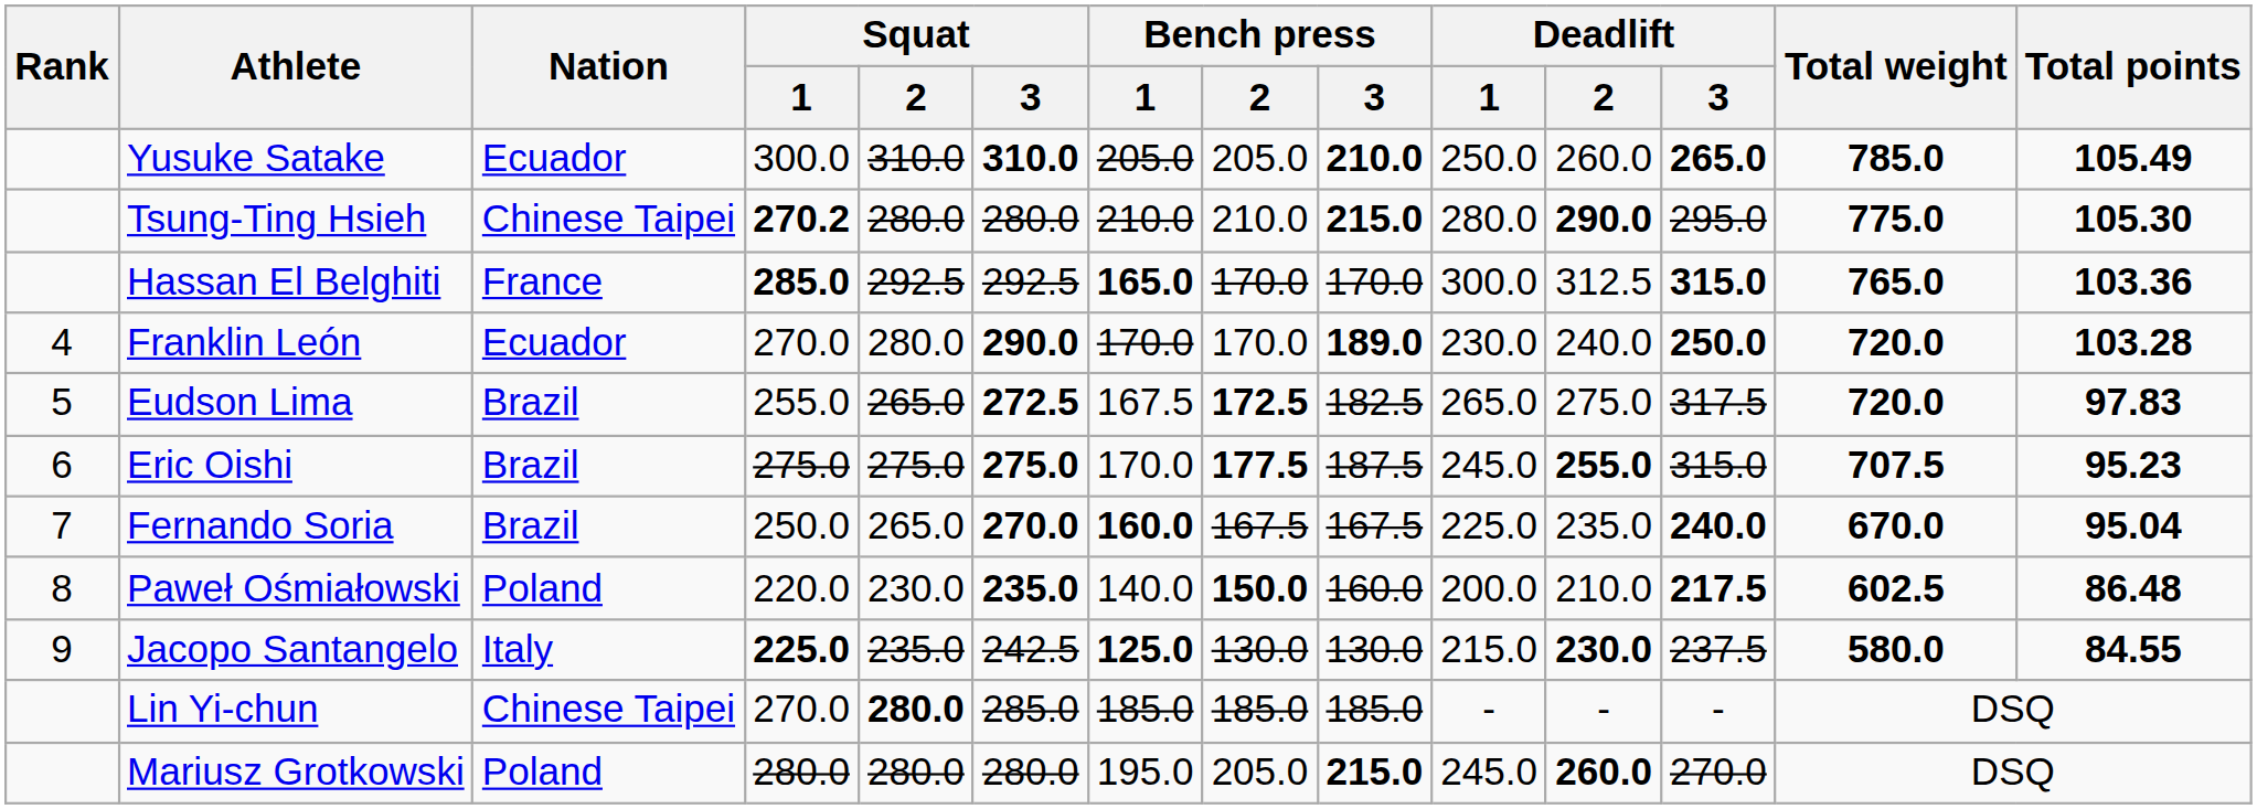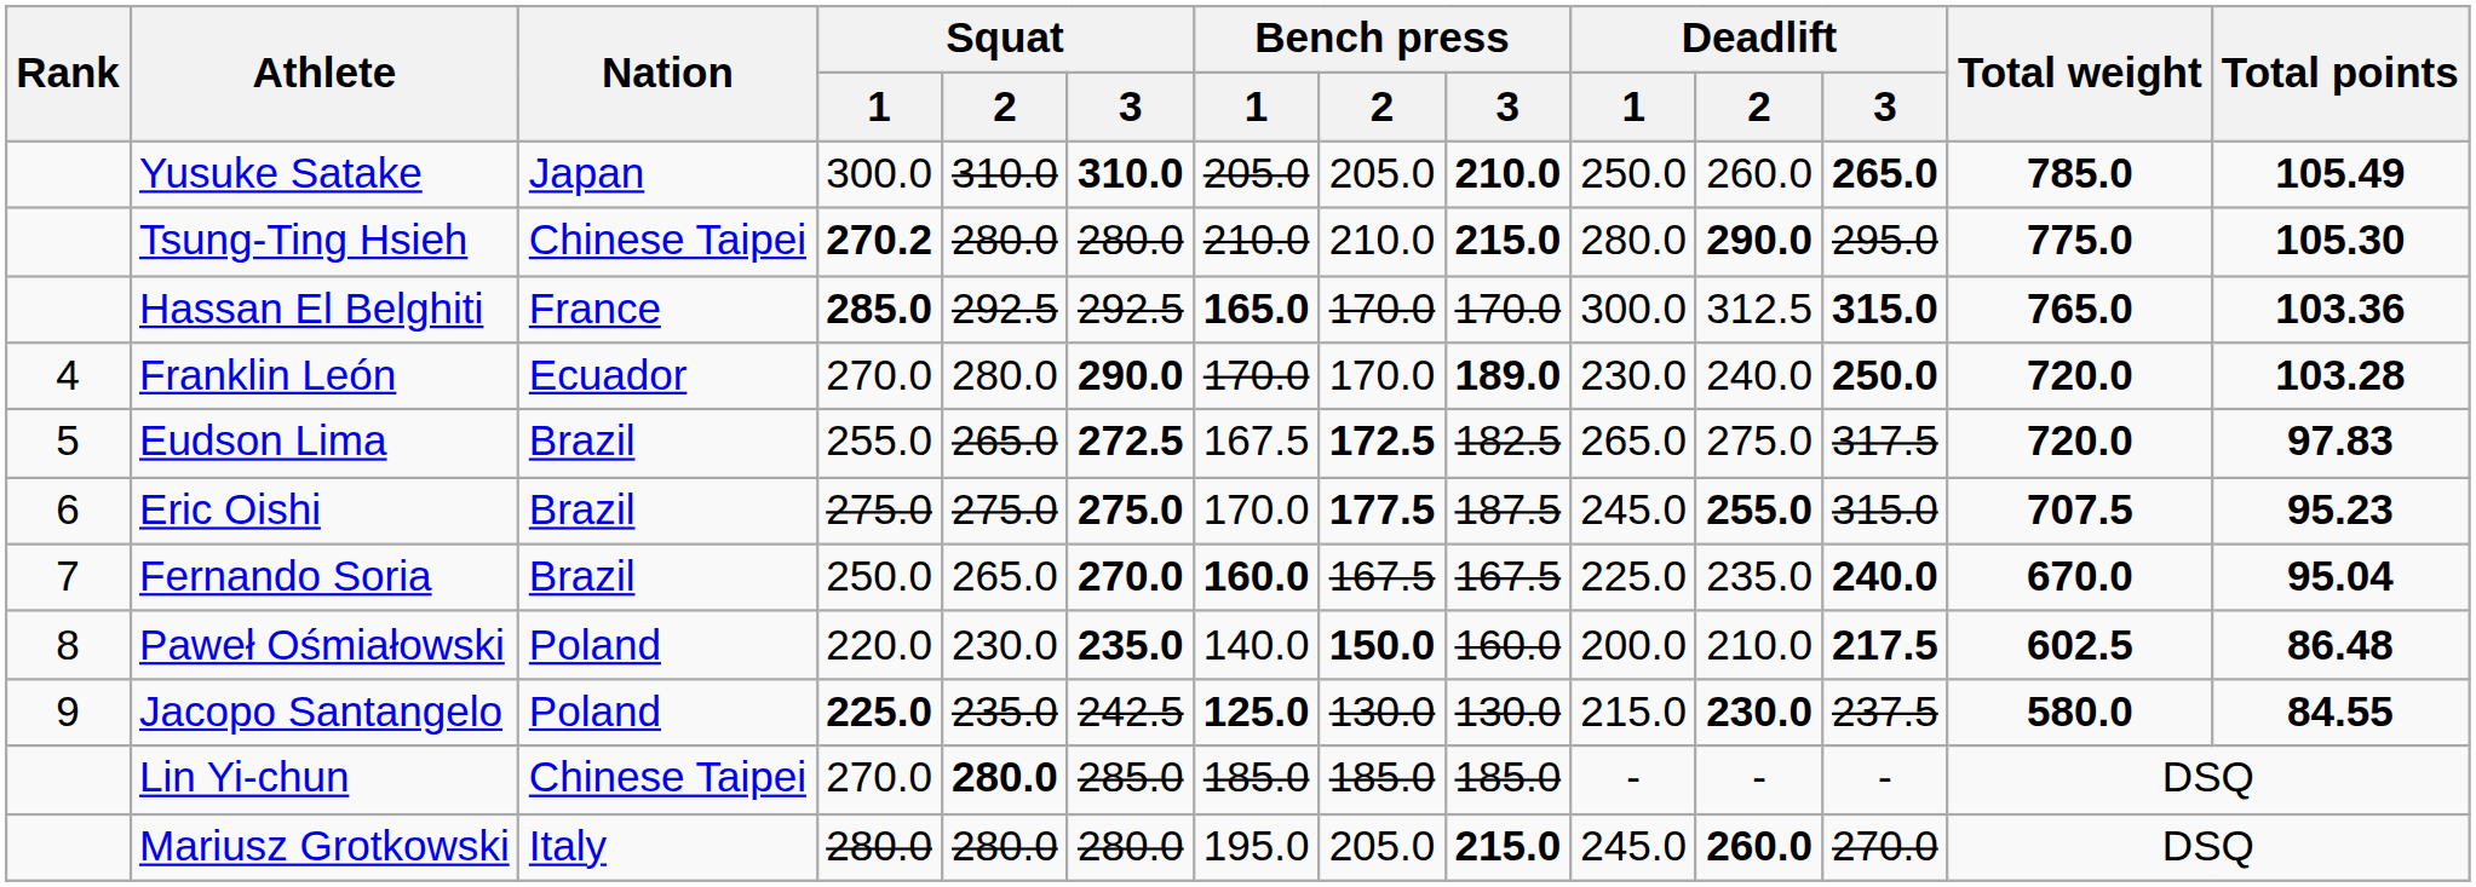 <table class="wikitable sortable" style="text-align:center">
 <tr>
 <th rowspan=2>Rank</th>
 <th rowspan=2>Athlete</th>
 <th rowspan=2>Nation</th>
 <th colspan=3>Squat</th>
 <th colspan=3>Bench press</th>
 <th colspan=3>Deadlift</th>
 <th rowspan=2>Total weight</th>
 <th rowspan=2>Total points</th>
 </tr>
 <tr>
 <th>1</th>
 <th>2</th>
 <th>3</th>
 <th>1</th>
 <th>2</th>
 <th>3</th>
 <th>1</th>
 <th>2</th>
 <th>3</th>
 </tr>
 <tr>
 <td></td>
 <td align=left><a href='#'>Yusuke Satake</a></td>
-<td align=left> <a href='#'>Ecuador</a></td>
+<td align=left> <a href='#'>Japan</a></td>
 <td>300.0</td>
 <td><s>310.0</s></td>
 <td><strong>310.0</strong></td>
 <td><s>205.0</s></td>
 <td>205.0</td>
 <td><strong>210.0</strong></td>
 <td>250.0</td>
 <td>260.0</td>
 <td><strong>265.0</strong></td>
 <td><strong>785.0</strong></td>
 <td><strong>105.49</strong></td>
 </tr>
 <tr>
 <td></td>
 <td align=left><a href='#'>Tsung-Ting Hsieh</a></td>
 <td align="left"> <a href='#'>Chinese Taipei</a></td>
 <td><strong>270.2</strong></td>
 <td><s>280.0</s></td>
 <td><s>280.0</s></td>
 <td><s>210.0</s></td>
 <td>210.0</td>
 <td><strong>215.0</strong></td>
 <td>280.0</td>
 <td><strong>290.0</strong></td>
 <td><s>295.0</s></td>
 <td><strong> 775.0</strong></td>
 <td><strong>105.30</strong></td>
 </tr>
 <tr>
 <td></td>
 <td align=left><a href='#'>Hassan El Belghiti</a></td>
 <td align=left> <a href='#'>France</a></td>
 <td><strong>285.0</strong></td>
 <td><s>292.5</s></td>
 <td><s>292.5</s></td>
 <td><strong>165.0</strong></td>
 <td><s>170.0</s></td>
 <td><s>170.0</s></td>
 <td>300.0</td>
 <td>312.5</td>
 <td><strong>315.0</strong></td>
 <td><strong>765.0</strong></td>
 <td><strong>103.36</strong></td>
 </tr>
 <tr>
 <td>4</td>
 <td align=left><a href='#'>Franklin León</a></td>
 <td align=left> <a href='#'>Ecuador</a></td>
 <td>270.0</td>
 <td>280.0</td>
 <td><strong>290.0</strong></td>
 <td><s>170.0</s></td>
 <td>170.0</td>
 <td><strong>189.0</strong></td>
 <td>230.0</td>
 <td>240.0</td>
 <td><strong>250.0</strong></td>
 <td><strong>720.0</strong></td>
 <td><strong>103.28</strong></td>
 </tr>
 <tr>
 <td>5</td>
 <td align=left><a href='#'>Eudson Lima</a></td>
 <td align=left> <a href='#'>Brazil</a></td>
 <td>255.0</td>
 <td><s>265.0</s></td>
 <td><strong>272.5</strong></td>
 <td>167.5</td>
 <td><strong>172.5</strong></td>
 <td><s>182.5</s></td>
 <td>265.0</td>
 <td>275.0</td>
 <td><s>317.5</s></td>
 <td><strong>720.0</strong></td>
 <td><strong>97.83</strong></td>
 </tr>
 <tr>
 <td>6</td>
 <td align=left><a href='#'>Eric Oishi</a></td>
 <td align=left> <a href='#'>Brazil</a></td>
 <td><s>275.0</s></td>
 <td><s>275.0</s></td>
 <td><strong>275.0</strong></td>
 <td>170.0</td>
 <td><strong>177.5</strong></td>
 <td><s>187.5</s></td>
 <td>245.0</td>
 <td><strong>255.0</strong></td>
 <td><s>315.0</s></td>
 <td><strong>707.5</strong></td>
 <td><strong>95.23</strong></td>
 </tr>
 <tr>
 <td>7</td>
 <td align=left><a href='#'>Fernando Soria</a></td>
 <td align=left> <a href='#'>Brazil</a></td>
 <td>250.0</td>
 <td>265.0</td>
 <td><strong>270.0</strong></td>
 <td><strong>160.0</strong></td>
 <td><s>167.5</s></td>
 <td><s>167.5</s></td>
 <td>225.0</td>
 <td>235.0</td>
 <td><strong>240.0</strong></td>
 <td><strong> 670.0</strong></td>
 <td><strong>95.04</strong></td>
 </tr>
 <tr>
 <td>8</td>
 <td align=left><a href='#'>Paweł Ośmiałowski</a></td>
 <td align=left> <a href='#'>Poland</a></td>
 <td>220.0</td>
 <td>230.0</td>
 <td><strong>235.0</strong></td>
 <td>140.0</td>
 <td><strong>150.0</strong></td>
 <td><s>160.0</s></td>
 <td>200.0</td>
 <td>210.0</td>
 <td><strong>217.5</strong></td>
 <td><strong>602.5</strong></td>
 <td><strong>86.48</strong></td>
 </tr>
 <tr>
 <td>9</td>
 <td align=left><a href='#'>Jacopo Santangelo</a></td>
-<td align=left> <a href='#'>Italy</a></td>
+<td align=left> <a href='#'>Poland</a></td>
 <td><strong>225.0</strong></td>
 <td><s>235.0</s></td>
 <td><s>242.5</s></td>
 <td><strong>125.0</strong></td>
 <td><s>130.0</s></td>
 <td><s>130.0</s></td>
 <td>215.0</td>
 <td><strong>230.0</strong></td>
 <td><s>237.5</s></td>
 <td><strong>580.0</strong></td>
 <td><strong>84.55</strong></td>
 </tr>
 <tr>
 <td></td>
 <td align=left><a href='#'>Lin Yi-chun</a></td>
 <td align=left> <a href='#'>Chinese Taipei</a></td>
 <td>270.0</td>
 <td><strong>280.0</strong></td>
 <td><s>285.0</s></td>
 <td><s>185.0</s></td>
 <td><s>185.0</s></td>
 <td><s>185.0</s></td>
 <td>-</td>
 <td>-</td>
 <td>-</td>
 <td colspan=2>DSQ</td>
 </tr>
 <tr>
 <td></td>
 <td align=left><a href='#'>Mariusz Grotkowski</a></td>
-<td align=left> <a href='#'>Poland</a></td>
+<td align=left> <a href='#'>Italy</a></td>
 <td><s>280.0</s></td>
 <td><s>280.0</s></td>
 <td><s>280.0</s></td>
 <td>195.0</td>
 <td>205.0</td>
 <td><strong>215.0</strong></td>
 <td>245.0</td>
 <td><strong>260.0</strong></td>
 <td><s>270.0</s></td>
 <td colspan=2>DSQ</td>
 </tr>
 </table>
